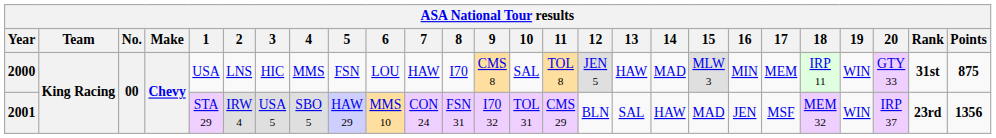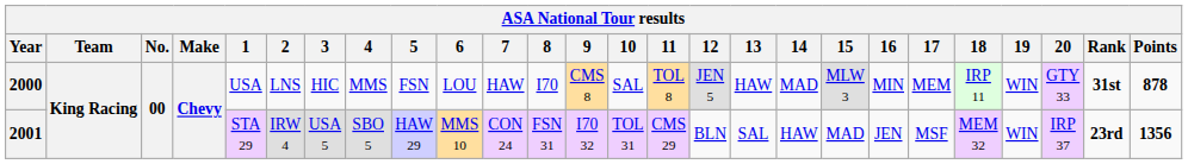 <table class="wikitable collapsible collapsed" style="text-align:center; font-size:75%">
 <tr>
 <th colspan=45><a href='#'>ASA National Tour</a> results</th>
 </tr>
 <tr>
 <th>Year</th>
 <th>Team</th>
 <th>No.</th>
 <th>Make</th>
 <th>1</th>
 <th>2</th>
 <th>3</th>
 <th>4</th>
 <th>5</th>
 <th>6</th>
 <th>7</th>
 <th>8</th>
 <th>9</th>
 <th>10</th>
 <th>11</th>
 <th>12</th>
 <th>13</th>
 <th>14</th>
 <th>15</th>
 <th>16</th>
 <th>17</th>
 <th>18</th>
 <th>19</th>
 <th>20</th>
 <th>Rank</th>
 <th>Points</th>
 </tr>
 <tr>
 <th>2000</th>
 <th rowspan=2>King Racing</th>
 <th rowspan=2>00</th>
 <th rowspan=2><a href='#'>Chevy</a></th>
 <td><a href='#'>USA</a></td>
 <td><a href='#'>LNS</a></td>
 <td><a href='#'>HIC</a></td>
 <td><a href='#'>MMS</a></td>
 <td><a href='#'>FSN</a></td>
 <td><a href='#'>LOU</a></td>
 <td><a href='#'>HAW</a></td>
 <td><a href='#'>I70</a></td>
 <td style="background:#FFDF9F;"><a href='#'>CMS</a><br><small>8</small></td>
 <td><a href='#'>SAL</a></td>
 <td style="background:#FFDF9F;"><a href='#'>TOL</a><br><small>8</small></td>
 <td style="background:#DFDFDF;"><a href='#'>JEN</a><br><small>5</small></td>
 <td><a href='#'>HAW</a></td>
 <td><a href='#'>MAD</a></td>
 <td style="background:#DFDFDF;"><a href='#'>MLW</a><br><small>3</small></td>
 <td><a href='#'>MIN</a></td>
 <td><a href='#'>MEM</a></td>
 <td style="background:#DFFFDF;"><a href='#'>IRP</a><br><small>11</small></td>
 <td><a href='#'>WIN</a></td>
 <td style="background:#EFCFFF;"><a href='#'>GTY</a><br><small>33</small></td>
 <td><strong>31st</strong></td>
-<td><strong>875</strong></td>
+<td><strong>878</strong></td>
 </tr>
 <tr>
 <th>2001</th>
 <td style="background:#EFCFFF;"><a href='#'>STA</a><br><small>29</small></td>
 <td style="background:#DFDFDF;"><a href='#'>IRW</a><br><small>4</small></td>
 <td style="background:#DFDFDF;"><a href='#'>USA</a><br><small>5</small></td>
 <td style="background:#DFDFDF;"><a href='#'>SBO</a><br><small>5</small></td>
 <td style="background:#CFCFFF;"><a href='#'>HAW</a><br><small>29</small></td>
 <td style="background:#FFDF9F;"><a href='#'>MMS</a><br><small>10</small></td>
 <td style="background:#EFCFFF;"><a href='#'>CON</a><br><small>24</small></td>
 <td style="background:#EFCFFF;"><a href='#'>FSN</a><br><small>31</small></td>
 <td style="background:#EFCFFF;"><a href='#'>I70</a><br><small>32</small></td>
 <td style="background:#EFCFFF;"><a href='#'>TOL</a><br><small>31</small></td>
 <td style="background:#EFCFFF;"><a href='#'>CMS</a><br><small>29</small></td>
 <td><a href='#'>BLN</a></td>
 <td><a href='#'>SAL</a></td>
 <td><a href='#'>HAW</a></td>
 <td><a href='#'>MAD</a></td>
 <td><a href='#'>JEN</a></td>
 <td><a href='#'>MSF</a></td>
 <td style="background:#EFCFFF;"><a href='#'>MEM</a><br><small>32</small></td>
 <td><a href='#'>WIN</a></td>
 <td style="background:#EFCFFF;"><a href='#'>IRP</a><br><small>37</small></td>
 <td><strong>23rd</strong></td>
 <td><strong>1356</strong></td>
 </tr>
 </table>
